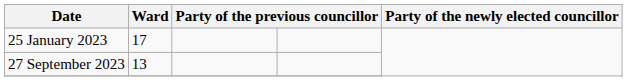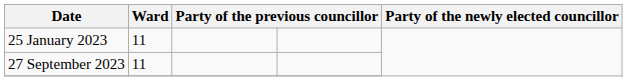 <table class="wikitable">
 <tr>
 <th>Date</th>
 <th>Ward</th>
 <th colspan=2>Party of the previous councillor</th>
 <th colspan=2>Party of the newly elected councillor</th>
 </tr>
 <tr>
 <td>25 January 2023</td>
-<td>17</td>
+<td>11</td>
 <td></td>
 <td></td>
 </tr>
 <tr>
 <td>27 September 2023</td>
-<td>13</td>
+<td>11</td>
 <td></td>
 <td></td>
 </tr>
 <tr>
 </tr>
 </table>
